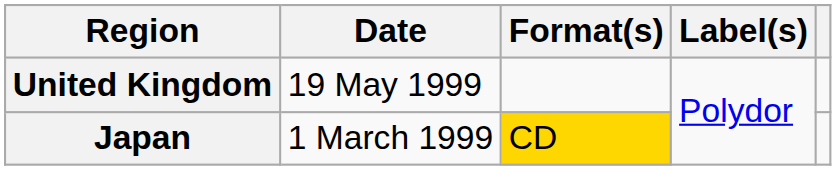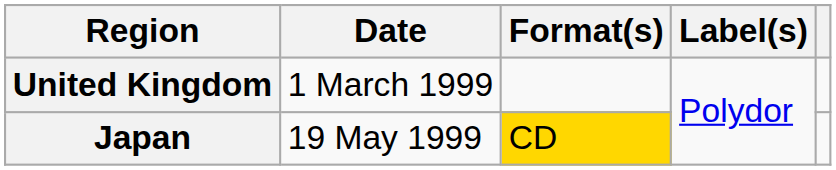 <table class="wikitable plainrowheaders">
 <tr>
 <th scope="col">Region</th>
 <th scope="col">Date</th>
 <th scope="col">Format(s)</th>
 <th scope="col">Label(s)</th>
 <th scope="col"></th>
 </tr>
 <tr>
 <th scope="row">United Kingdom</th>
-<td>19 May 1999</td>
+<td>1 March 1999</td>
 <td></td>
 <td rowspan="2"><a href='#'>Polydor</a></td>
 <td></td>
 </tr>
 <tr>
 <th scope="row">Japan</th>
-<td>1 March 1999</td>
+<td>19 May 1999</td>
 <td style="background: gold;">CD</td>
 <td></td>
 </tr>
 </table>
